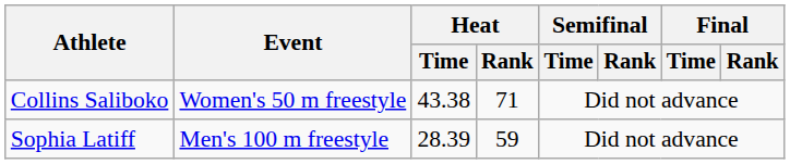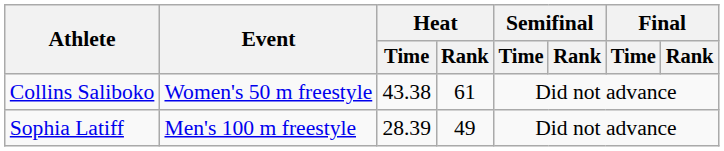 <table class=wikitable style="font-size:90%">
 <tr>
 <th rowspan="2">Athlete</th>
 <th rowspan="2">Event</th>
 <th colspan="2">Heat</th>
 <th colspan="2">Semifinal</th>
 <th colspan="2">Final</th>
 </tr>
 <tr style="font-size:95%">
 <th>Time</th>
 <th>Rank</th>
 <th>Time</th>
 <th>Rank</th>
 <th>Time</th>
 <th>Rank</th>
 </tr>
 <tr align=center>
 <td align=left><a href='#'>Collins Saliboko</a></td>
 <td align=left><a href='#'>Women's 50 m freestyle</a></td>
 <td>43.38</td>
-<td>71</td>
+<td>61</td>
 <td colspan=4>Did not advance</td>
 </tr>
 <tr align=center>
 <td align=left><a href='#'>Sophia Latiff</a></td>
 <td align=left><a href='#'>Men's 100 m freestyle</a></td>
 <td>28.39</td>
-<td>59</td>
+<td>49</td>
 <td colspan="4">Did not advance</td>
 </tr>
 </table>
